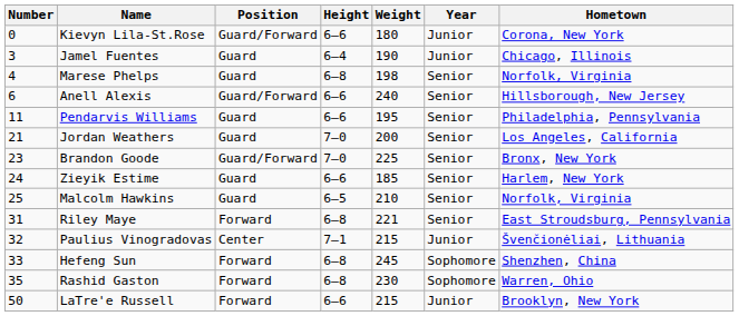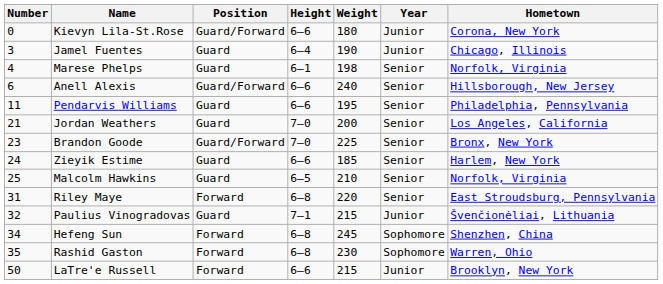 <table class="wikitable sortable" style="font-size: 95%;">
 <tr>
 <th>Number</th>
 <th>Name</th>
 <th>Position</th>
 <th>Height</th>
 <th>Weight</th>
 <th>Year</th>
 <th>Hometown</th>
 </tr>
 <tr>
 <td>0</td>
 <td>Kievyn Lila-St.Rose</td>
 <td>Guard/Forward</td>
 <td>6–6</td>
 <td>180</td>
 <td>Junior</td>
 <td><a href='#'>Corona, New York</a></td>
 </tr>
 <tr>
 <td>3</td>
 <td>Jamel Fuentes</td>
 <td>Guard</td>
 <td>6–4</td>
 <td>190</td>
 <td>Junior</td>
 <td><a href='#'>Chicago</a>, <a href='#'>Illinois</a></td>
 </tr>
 <tr>
 <td>4</td>
 <td>Marese Phelps</td>
 <td>Guard</td>
-<td>6–8</td>
+<td>6–1</td>
 <td>198</td>
 <td>Senior</td>
 <td><a href='#'>Norfolk, Virginia</a></td>
 </tr>
 <tr>
 <td>6</td>
 <td>Anell Alexis</td>
 <td>Guard/Forward</td>
 <td>6–6</td>
 <td>240</td>
 <td>Senior</td>
 <td><a href='#'>Hillsborough, New Jersey</a></td>
 </tr>
 <tr>
 <td>11</td>
 <td><a href='#'>Pendarvis Williams</a></td>
 <td>Guard</td>
 <td>6–6</td>
 <td>195</td>
 <td>Senior</td>
 <td><a href='#'>Philadelphia</a>, <a href='#'>Pennsylvania</a></td>
 </tr>
 <tr>
 <td>21</td>
 <td>Jordan Weathers</td>
 <td>Guard</td>
 <td>7–0</td>
 <td>200</td>
 <td>Senior</td>
 <td><a href='#'>Los Angeles</a>, <a href='#'>California</a></td>
 </tr>
 <tr>
 <td>23</td>
 <td>Brandon Goode</td>
 <td>Guard/Forward</td>
 <td>7–0</td>
 <td>225</td>
 <td>Senior</td>
 <td><a href='#'>Bronx</a>, <a href='#'>New York</a></td>
 </tr>
 <tr>
 <td>24</td>
 <td>Zieyik Estime</td>
 <td>Guard</td>
 <td>6–6</td>
 <td>185</td>
 <td>Senior</td>
 <td><a href='#'>Harlem</a>, <a href='#'>New York</a></td>
 </tr>
 <tr>
 <td>25</td>
 <td>Malcolm Hawkins</td>
 <td>Guard</td>
 <td>6–5</td>
 <td>210</td>
 <td>Senior</td>
 <td><a href='#'>Norfolk, Virginia</a></td>
 </tr>
 <tr>
 <td>31</td>
 <td>Riley Maye</td>
 <td>Forward</td>
 <td>6–8</td>
-<td>221</td>
+<td>220</td>
 <td>Senior</td>
 <td><a href='#'>East Stroudsburg, Pennsylvania</a></td>
 </tr>
 <tr>
 <td>32</td>
 <td>Paulius Vinogradovas</td>
-<td>Center</td>
+<td>Guard</td>
 <td>7–1</td>
 <td>215</td>
 <td>Junior</td>
 <td><a href='#'>Švenčionėliai</a>, <a href='#'>Lithuania</a></td>
 </tr>
 <tr>
-<td>33</td>
+<td>34</td>
 <td>Hefeng Sun</td>
 <td>Forward</td>
 <td>6–8</td>
 <td>245</td>
 <td>Sophomore</td>
 <td><a href='#'>Shenzhen</a>, <a href='#'>China</a></td>
 </tr>
 <tr>
 <td>35</td>
 <td>Rashid Gaston</td>
 <td>Forward</td>
 <td>6–8</td>
 <td>230</td>
 <td>Sophomore</td>
 <td><a href='#'>Warren, Ohio</a></td>
 </tr>
 <tr>
 <td>50</td>
 <td>LaTre'e Russell</td>
 <td>Forward</td>
 <td>6–6</td>
 <td>215</td>
 <td>Junior</td>
 <td><a href='#'>Brooklyn</a>, <a href='#'>New York</a></td>
 </tr>
 </table>
